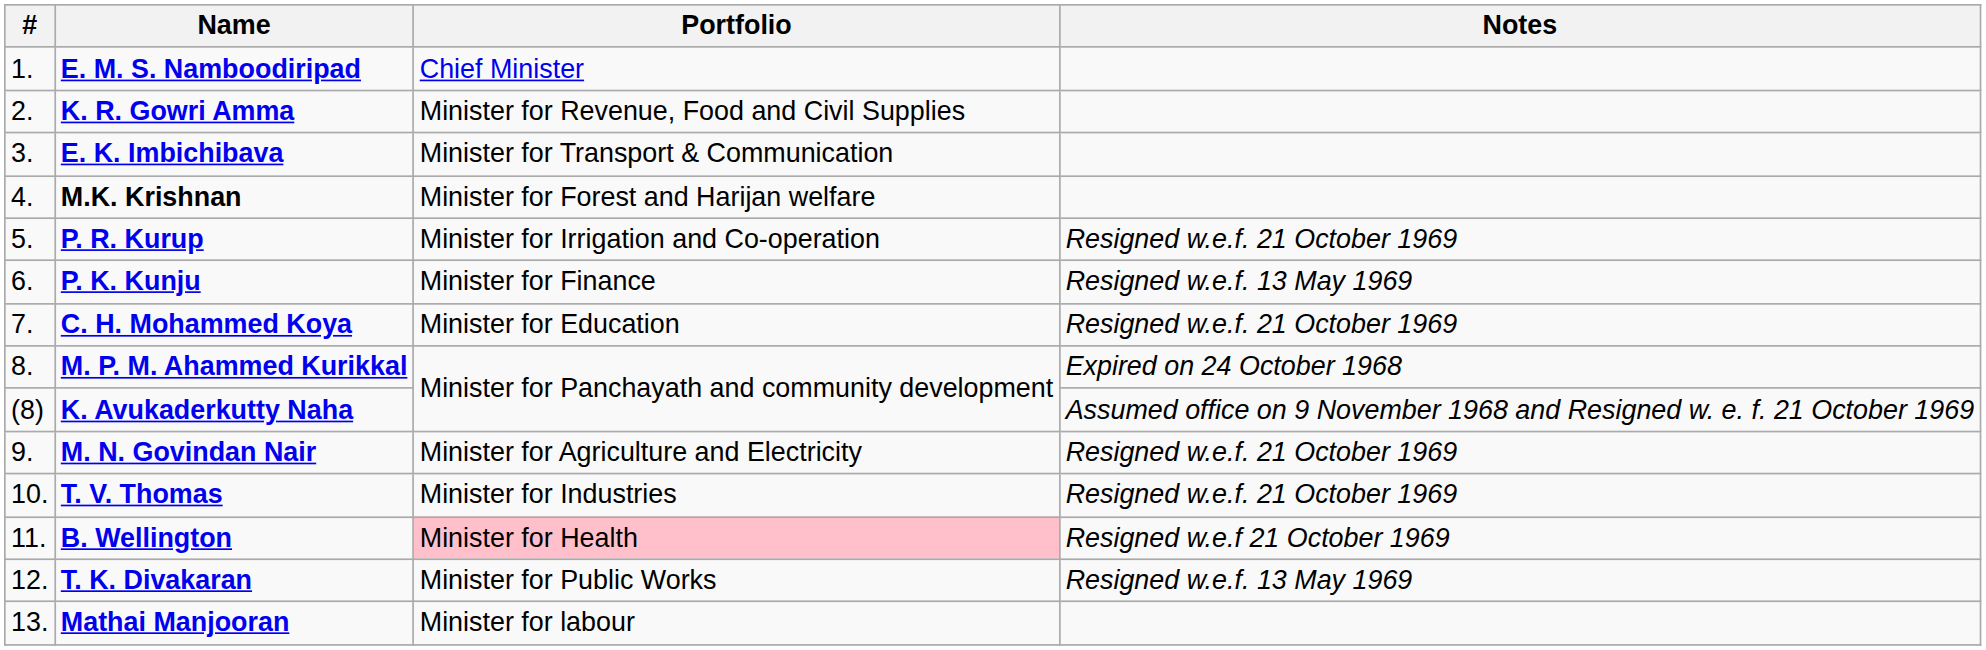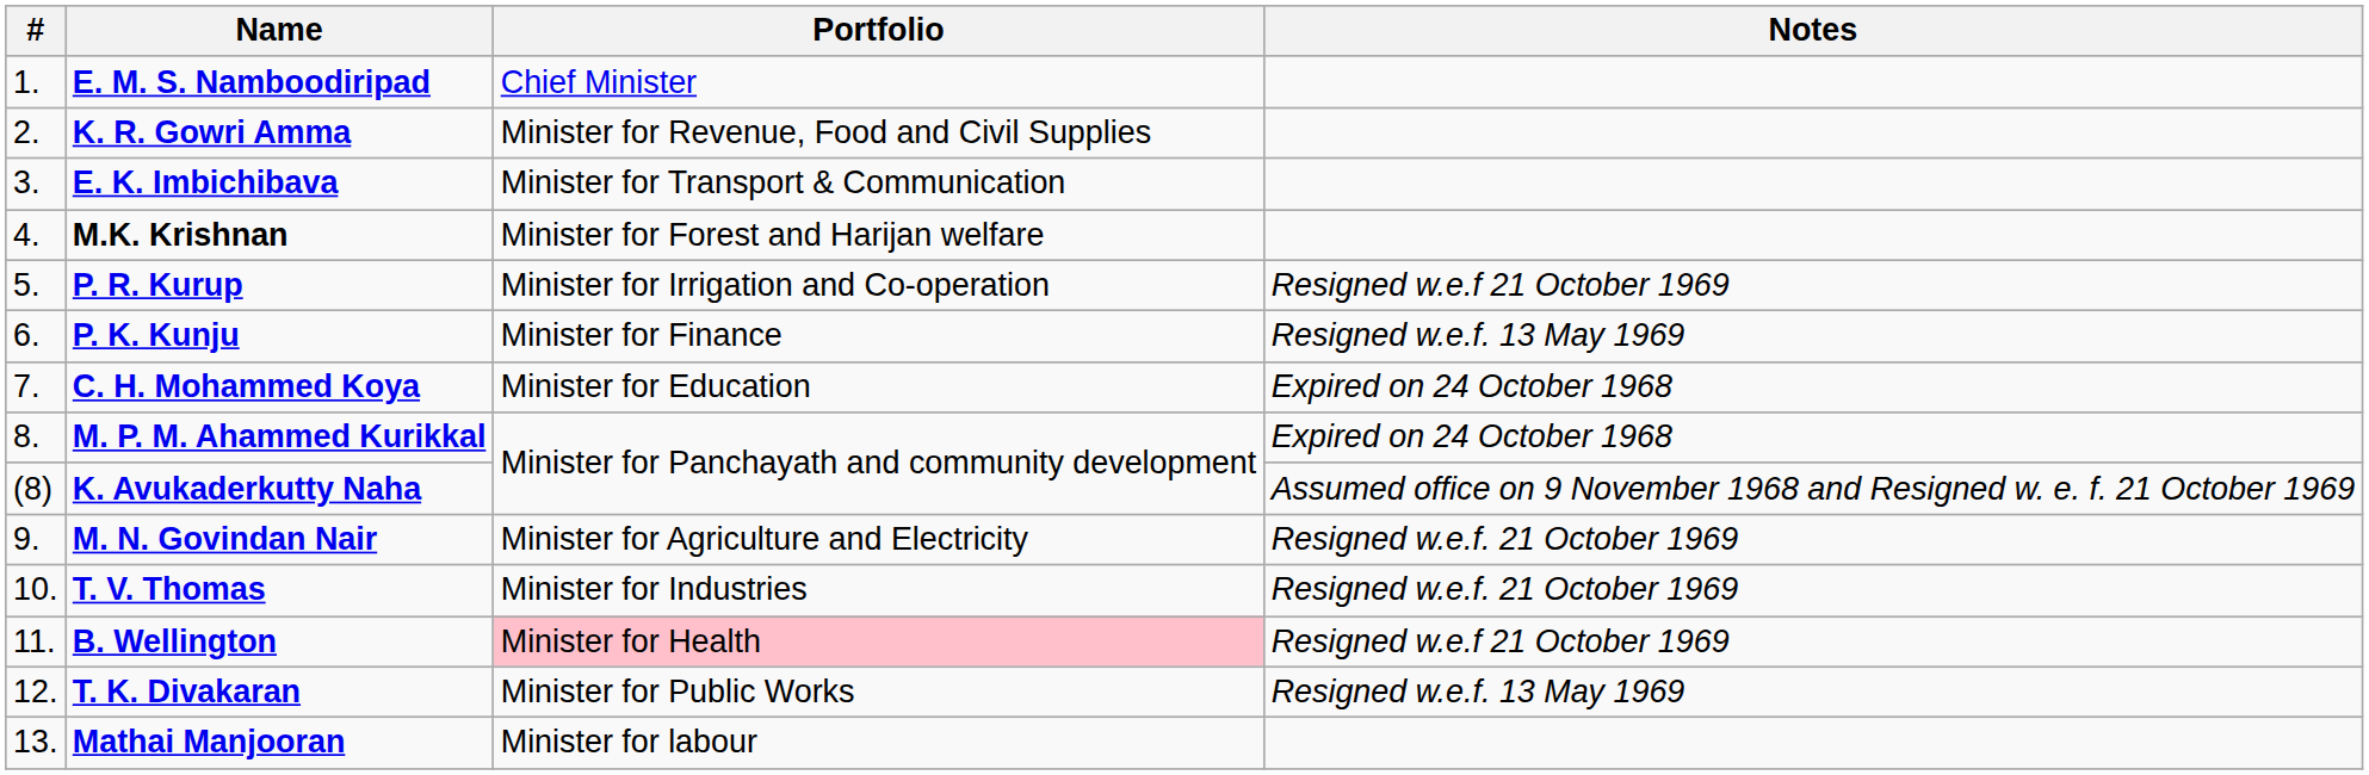 <table class="wikitable sortable">
 <tr>
 <th>#</th>
 <th>Name</th>
 <th>Portfolio</th>
 <th>Notes</th>
 </tr>
 <tr>
 <td>1.</td>
 <td><strong><a href='#'>E. M. S. Namboodiripad</a></strong></td>
 <td><a href='#'>Chief Minister</a></td>
 <td></td>
 </tr>
 <tr>
 <td>2.</td>
 <td><strong><a href='#'>K. R. Gowri Amma</a></strong></td>
 <td>Minister for Revenue, Food and Civil Supplies</td>
 <td></td>
 </tr>
 <tr>
 <td>3.</td>
 <td><strong><a href='#'>E. K. Imbichibava</a></strong></td>
 <td>Minister for Transport & Communication</td>
 <td></td>
 </tr>
 <tr>
 <td>4.</td>
 <td><strong>M.K. Krishnan</strong></td>
 <td>Minister for Forest and Harijan welfare</td>
 <td></td>
 </tr>
 <tr>
 <td>5.</td>
 <td><strong><a href='#'>P. R. Kurup</a></strong></td>
 <td>Minister for Irrigation and Co-operation</td>
-<td><em>Resigned w.e.f. 21 October 1969</em></td>
+<td><em>Resigned w.e.f 21 October 1969</em></td>
 </tr>
 <tr>
 <td>6.</td>
 <td><strong><a href='#'>P. K. Kunju</a></strong></td>
 <td>Minister for Finance</td>
 <td><em>Resigned w.e.f. 13 May 1969</em></td>
 </tr>
 <tr>
 <td>7.</td>
 <td><strong><a href='#'>C. H. Mohammed Koya</a></strong></td>
 <td>Minister for Education</td>
-<td><em>Resigned w.e.f. 21 October 1969</em></td>
+<td><em>Expired on 24 October 1968</em></td>
 </tr>
 <tr>
 <td>8.</td>
 <td><strong><a href='#'>M. P. M. Ahammed Kurikkal</a></strong></td>
 <td rowspan=2>Minister for Panchayath and community development</td>
 <td><em>Expired on 24 October 1968</em></td>
 </tr>
 <tr>
 <td>(8)</td>
 <td><strong><a href='#'>K. Avukaderkutty Naha</a></strong></td>
 <td><em>Assumed office on 9 November 1968 and Resigned w. e. f. 21 October 1969</em></td>
 </tr>
 <tr>
 <td>9.</td>
 <td><strong><a href='#'>M. N. Govindan Nair</a></strong></td>
 <td>Minister for Agriculture and Electricity</td>
 <td><em>Resigned w.e.f. 21 October 1969</em></td>
 </tr>
 <tr>
 <td>10.</td>
 <td><strong><a href='#'>T. V. Thomas</a></strong></td>
 <td>Minister for Industries</td>
 <td><em>Resigned w.e.f. 21 October 1969</em></td>
 </tr>
 <tr>
 <td>11.</td>
 <td><strong><a href='#'>B. Wellington</a></strong></td>
 <td style="background: pink;">Minister for Health</td>
 <td><em>Resigned w.e.f 21 October 1969</em></td>
 </tr>
 <tr>
 <td>12.</td>
 <td><strong><a href='#'>T. K. Divakaran</a></strong></td>
 <td>Minister for Public Works</td>
 <td><em>Resigned w.e.f. 13 May 1969</em></td>
 </tr>
 <tr>
 <td>13.</td>
 <td><strong><a href='#'>Mathai Manjooran</a></strong></td>
 <td>Minister for labour</td>
 <td></td>
 </tr>
 </table>
